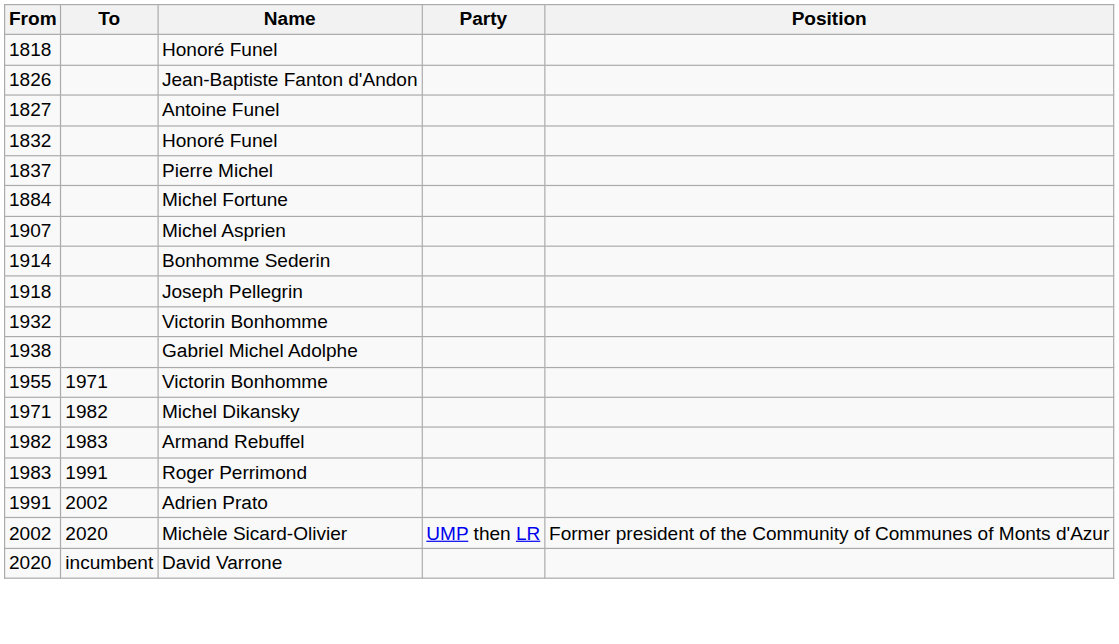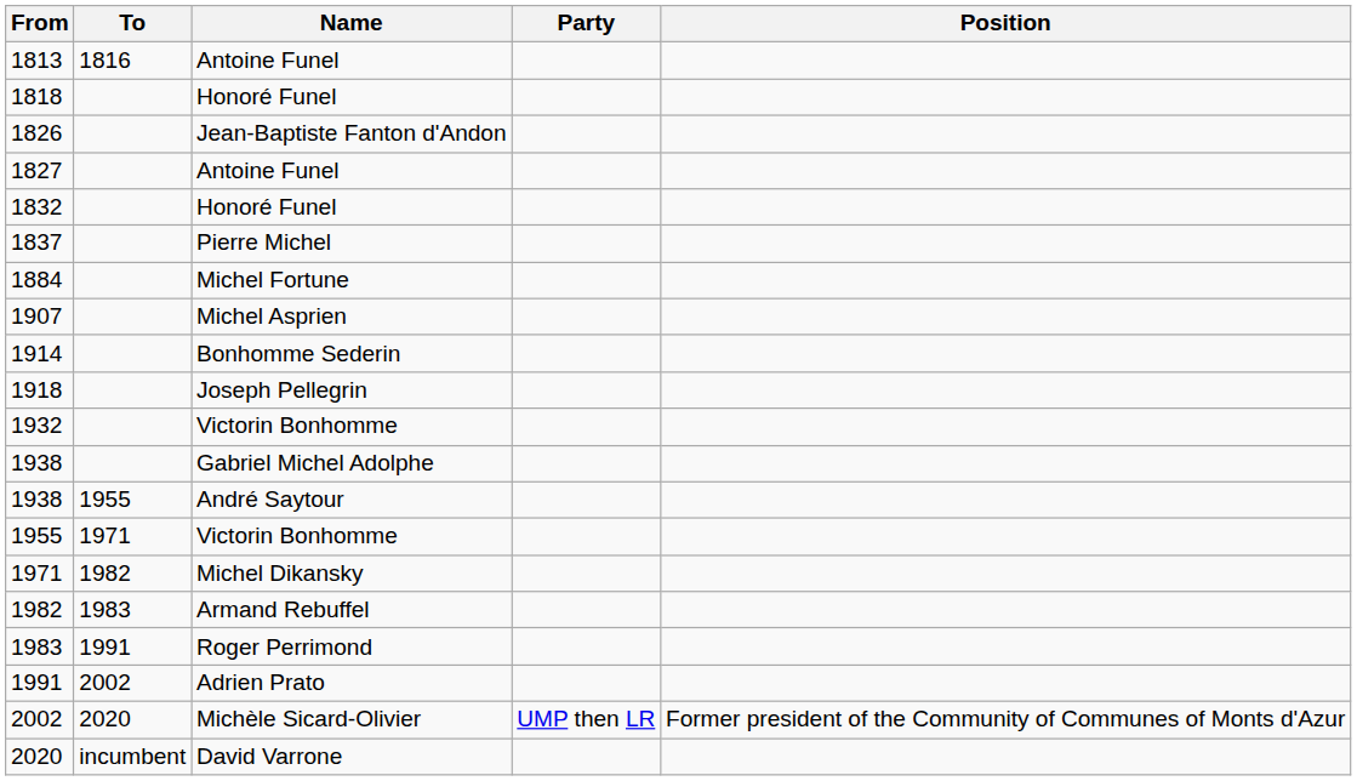 <table class="wikitable">
 <tr>
 <th>From</th>
 <th>To</th>
 <th>Name</th>
 <th>Party</th>
 <th>Position</th>
+</tr>
+<tr>
+<td>1813</td>
+<td>1816</td>
+<td>Antoine Funel</td>
+<td></td>
+<td></td>
 </tr>
 <tr>
 <td>1818</td>
 <td></td>
 <td>Honoré Funel</td>
 <td></td>
 <td></td>
 </tr>
 <tr>
 <td>1826</td>
 <td></td>
 <td>Jean-Baptiste Fanton d'Andon</td>
 <td></td>
 <td></td>
 </tr>
 <tr>
 <td>1827</td>
 <td></td>
 <td>Antoine Funel</td>
 <td></td>
 <td></td>
 </tr>
 <tr>
 <td>1832</td>
 <td></td>
 <td>Honoré Funel</td>
 <td></td>
 <td></td>
 </tr>
 <tr>
 <td>1837</td>
 <td></td>
 <td>Pierre Michel</td>
 <td></td>
 <td></td>
 </tr>
 <tr>
 <td>1884</td>
 <td></td>
 <td>Michel Fortune</td>
 <td></td>
 <td></td>
 </tr>
 <tr>
 <td>1907</td>
 <td></td>
 <td>Michel Asprien</td>
 <td></td>
 <td></td>
 </tr>
 <tr>
 <td>1914</td>
 <td></td>
 <td>Bonhomme Sederin</td>
 <td></td>
 <td></td>
 </tr>
 <tr>
 <td>1918</td>
 <td></td>
 <td>Joseph Pellegrin</td>
 <td></td>
 <td></td>
 </tr>
 <tr>
 <td>1932</td>
 <td></td>
 <td>Victorin Bonhomme</td>
 <td></td>
 <td></td>
 </tr>
 <tr>
 <td>1938</td>
 <td></td>
 <td>Gabriel Michel Adolphe</td>
 <td></td>
 <td></td>
 </tr>
 <tr>
+<td>1938</td>
+<td>1955</td>
+<td>André Saytour</td>
+<td></td>
+<td></td>
+</tr>
+<tr>
 <td>1955</td>
 <td>1971</td>
 <td>Victorin Bonhomme</td>
 <td></td>
 <td></td>
 </tr>
 <tr>
 <td>1971</td>
 <td>1982</td>
 <td>Michel Dikansky</td>
 <td></td>
 <td></td>
 </tr>
 <tr>
 <td>1982</td>
 <td>1983</td>
 <td>Armand Rebuffel</td>
 <td></td>
 <td></td>
 </tr>
 <tr>
 <td>1983</td>
 <td>1991</td>
 <td>Roger Perrimond</td>
 <td></td>
 <td></td>
 </tr>
 <tr>
 <td>1991</td>
 <td>2002</td>
 <td>Adrien Prato</td>
 <td></td>
 <td></td>
 </tr>
 <tr>
 <td>2002</td>
 <td>2020</td>
 <td>Michèle Sicard-Olivier</td>
 <td><a href='#'>UMP</a> then <a href='#'>LR</a></td>
 <td>Former president of the Community of Communes of Monts d'Azur</td>
 </tr>
 <tr>
 <td>2020</td>
 <td>incumbent</td>
 <td>David Varrone</td>
 <td></td>
 <td></td>
 </tr>
 </table>
